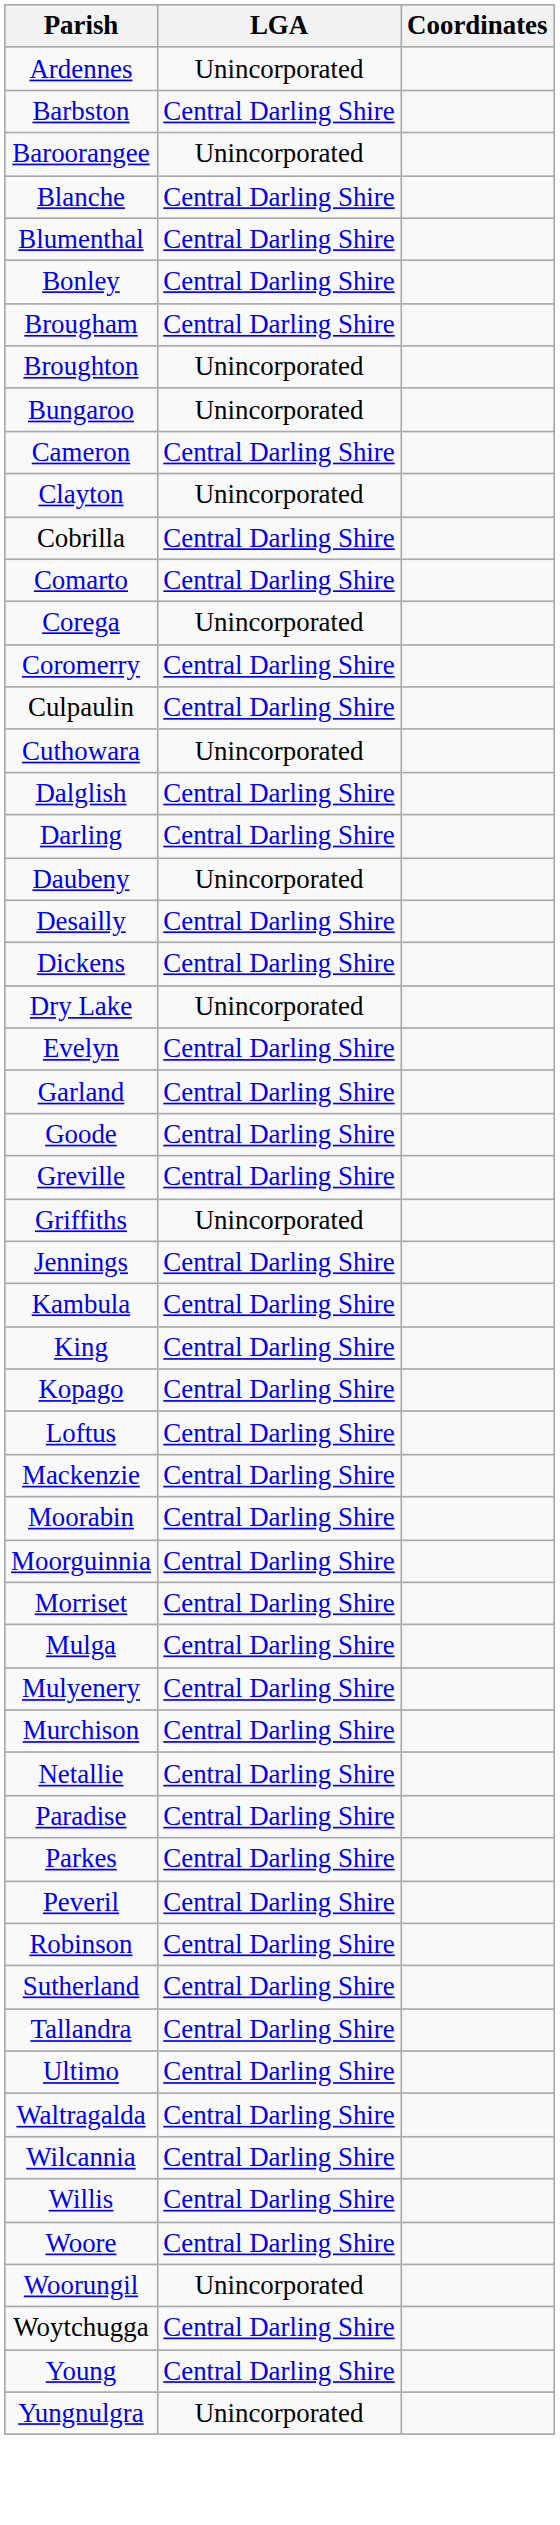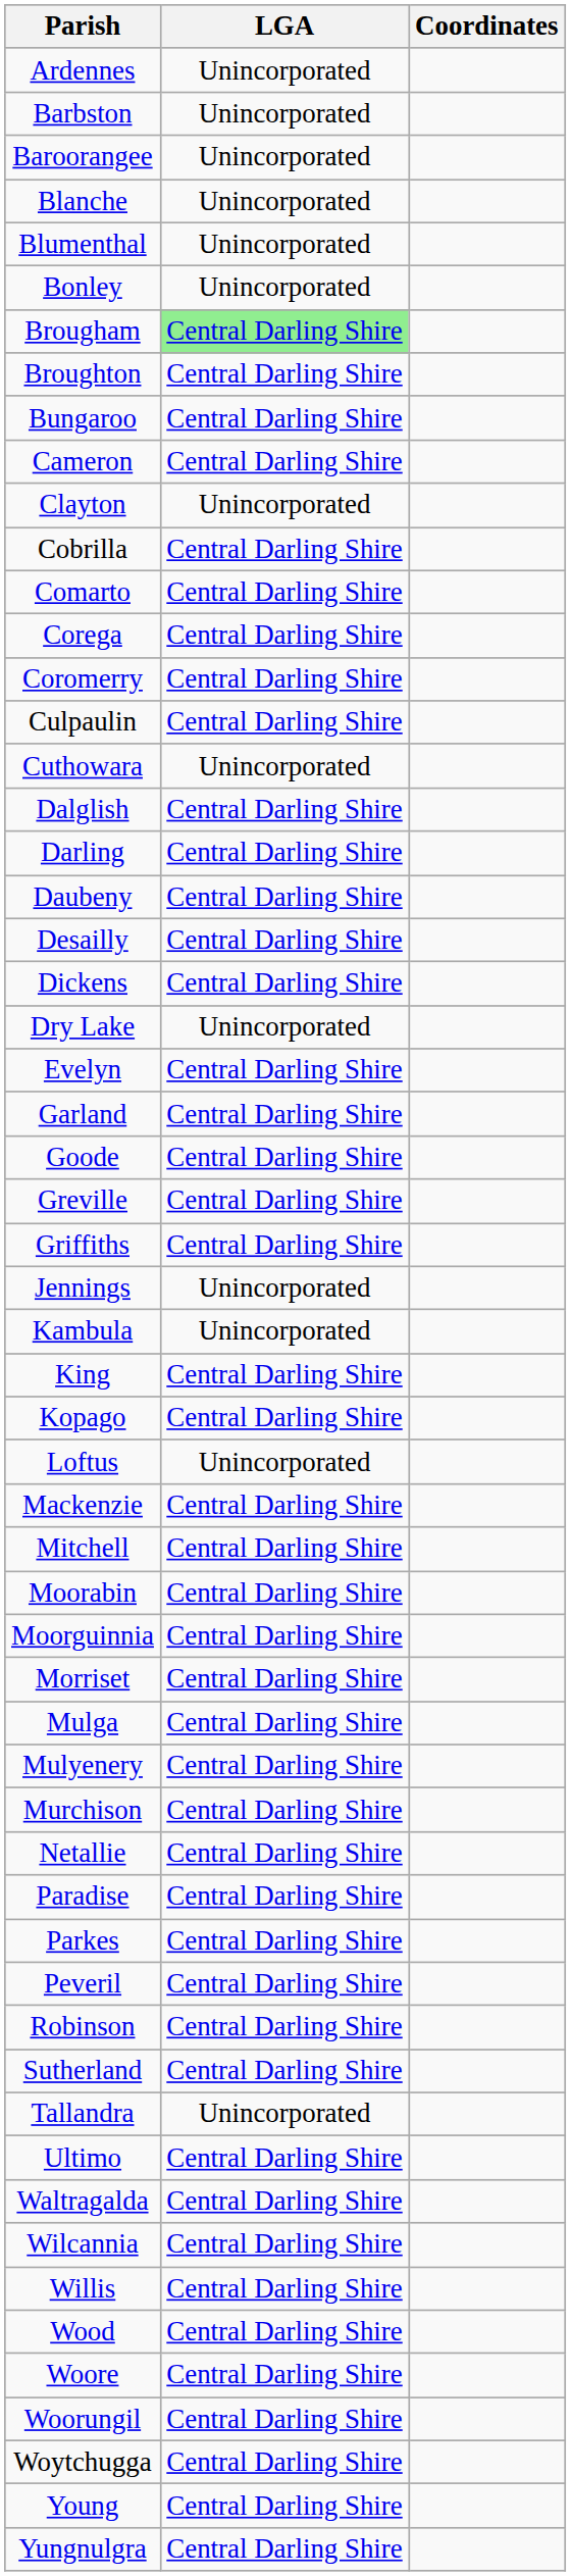 <table class="wikitable" style="text-align:center">
 <tr>
 <th>Parish</th>
 <th>LGA</th>
 <th>Coordinates</th>
 </tr>
 <tr>
 <td><a href='#'>Ardennes</a></td>
 <td>Unincorporated</td>
 <td></td>
 </tr>
 <tr>
 <td><a href='#'>Barbston</a></td>
-<td><a href='#'>Central Darling Shire</a></td>
+<td>Unincorporated</td>
 <td></td>
 </tr>
 <tr>
 <td><a href='#'>Baroorangee</a></td>
 <td>Unincorporated</td>
 <td></td>
 </tr>
 <tr>
 <td><a href='#'>Blanche</a></td>
+<td>Unincorporated</td>
+<td></td>
+</tr>
+<tr>
+<td><a href='#'>Blumenthal</a></td>
+<td>Unincorporated</td>
+<td></td>
+</tr>
+<tr>
+<td><a href='#'>Bonley</a></td>
+<td>Unincorporated</td>
+<td></td>
+</tr>
+<tr>
+<td><a href='#'>Brougham</a></td>
+<td style="background: lightgreen;"><a href='#'>Central Darling Shire</a></td>
+<td></td>
+</tr>
+<tr>
+<td><a href='#'>Broughton</a></td>
 <td><a href='#'>Central Darling Shire</a></td>
 <td></td>
 </tr>
 <tr>
-<td><a href='#'>Blumenthal</a></td>
+<td><a href='#'>Bungaroo</a></td>
 <td><a href='#'>Central Darling Shire</a></td>
-<td></td>
-</tr>
-<tr>
-<td><a href='#'>Bonley</a></td>
-<td><a href='#'>Central Darling Shire</a></td>
-<td></td>
-</tr>
-<tr>
-<td><a href='#'>Brougham</a></td>
-<td><a href='#'>Central Darling Shire</a></td>
-<td></td>
-</tr>
-<tr>
-<td><a href='#'>Broughton</a></td>
-<td>Unincorporated</td>
-<td></td>
-</tr>
-<tr>
-<td><a href='#'>Bungaroo</a></td>
-<td>Unincorporated</td>
 <td></td>
 </tr>
 <tr>
 <td><a href='#'>Cameron</a></td>
 <td><a href='#'>Central Darling Shire</a></td>
 <td></td>
 </tr>
 <tr>
 <td><a href='#'>Clayton</a></td>
 <td>Unincorporated</td>
 <td></td>
 </tr>
 <tr>
 <td>Cobrilla</td>
 <td><a href='#'>Central Darling Shire</a></td>
 <td></td>
 </tr>
 <tr>
 <td><a href='#'>Comarto</a></td>
 <td><a href='#'>Central Darling Shire</a></td>
 <td></td>
 </tr>
 <tr>
 <td><a href='#'>Corega</a></td>
-<td>Unincorporated</td>
+<td><a href='#'>Central Darling Shire</a></td>
 <td></td>
 </tr>
 <tr>
 <td><a href='#'>Coromerry</a></td>
 <td><a href='#'>Central Darling Shire</a></td>
 <td></td>
 </tr>
 <tr>
 <td>Culpaulin</td>
 <td><a href='#'>Central Darling Shire</a></td>
 <td></td>
 </tr>
 <tr>
 <td><a href='#'>Cuthowara</a></td>
 <td>Unincorporated</td>
 <td></td>
 </tr>
 <tr>
 <td><a href='#'>Dalglish</a></td>
 <td><a href='#'>Central Darling Shire</a></td>
 <td></td>
 </tr>
 <tr>
 <td><a href='#'>Darling</a></td>
 <td><a href='#'>Central Darling Shire</a></td>
 <td></td>
 </tr>
 <tr>
 <td><a href='#'>Daubeny</a></td>
-<td>Unincorporated</td>
+<td><a href='#'>Central Darling Shire</a></td>
 <td></td>
 </tr>
 <tr>
 <td><a href='#'>Desailly</a></td>
 <td><a href='#'>Central Darling Shire</a></td>
 <td></td>
 </tr>
 <tr>
 <td><a href='#'>Dickens</a></td>
 <td><a href='#'>Central Darling Shire</a></td>
 <td></td>
 </tr>
 <tr>
 <td><a href='#'>Dry Lake</a></td>
 <td>Unincorporated</td>
 <td></td>
 </tr>
 <tr>
 <td><a href='#'>Evelyn</a></td>
 <td><a href='#'>Central Darling Shire</a></td>
 <td></td>
 </tr>
 <tr>
 <td><a href='#'>Garland</a></td>
 <td><a href='#'>Central Darling Shire</a></td>
 <td></td>
 </tr>
 <tr>
 <td><a href='#'>Goode</a></td>
 <td><a href='#'>Central Darling Shire</a></td>
 <td></td>
 </tr>
 <tr>
 <td><a href='#'>Greville</a></td>
 <td><a href='#'>Central Darling Shire</a></td>
 <td></td>
 </tr>
 <tr>
 <td><a href='#'>Griffiths</a></td>
+<td><a href='#'>Central Darling Shire</a></td>
+<td></td>
+</tr>
+<tr>
+<td><a href='#'>Jennings</a></td>
 <td>Unincorporated</td>
 <td></td>
 </tr>
 <tr>
-<td><a href='#'>Jennings</a></td>
-<td><a href='#'>Central Darling Shire</a></td>
-<td></td>
-</tr>
-<tr>
 <td><a href='#'>Kambula</a></td>
-<td><a href='#'>Central Darling Shire</a></td>
+<td>Unincorporated</td>
 <td></td>
 </tr>
 <tr>
 <td><a href='#'>King</a></td>
 <td><a href='#'>Central Darling Shire</a></td>
 <td></td>
 </tr>
 <tr>
 <td><a href='#'>Kopago</a></td>
 <td><a href='#'>Central Darling Shire</a></td>
 <td></td>
 </tr>
 <tr>
 <td><a href='#'>Loftus</a></td>
+<td>Unincorporated</td>
+<td></td>
+</tr>
+<tr>
+<td><a href='#'>Mackenzie</a></td>
 <td><a href='#'>Central Darling Shire</a></td>
 <td></td>
 </tr>
 <tr>
-<td><a href='#'>Mackenzie</a></td>
+<td><a href='#'>Mitchell</a></td>
 <td><a href='#'>Central Darling Shire</a></td>
 <td></td>
 </tr>
 <tr>
 <td><a href='#'>Moorabin</a></td>
 <td><a href='#'>Central Darling Shire</a></td>
 <td></td>
 </tr>
 <tr>
 <td><a href='#'>Moorguinnia</a></td>
 <td><a href='#'>Central Darling Shire</a></td>
 <td></td>
 </tr>
 <tr>
 <td><a href='#'>Morriset</a></td>
 <td><a href='#'>Central Darling Shire</a></td>
 <td></td>
 </tr>
 <tr>
 <td><a href='#'>Mulga</a></td>
 <td><a href='#'>Central Darling Shire</a></td>
 <td></td>
 </tr>
 <tr>
 <td><a href='#'>Mulyenery</a></td>
 <td><a href='#'>Central Darling Shire</a></td>
 <td></td>
 </tr>
 <tr>
 <td><a href='#'>Murchison</a></td>
 <td><a href='#'>Central Darling Shire</a></td>
 <td></td>
 </tr>
 <tr>
 <td><a href='#'>Netallie</a></td>
 <td><a href='#'>Central Darling Shire</a></td>
 <td></td>
 </tr>
 <tr>
 <td><a href='#'>Paradise</a></td>
 <td><a href='#'>Central Darling Shire</a></td>
 <td></td>
 </tr>
 <tr>
 <td><a href='#'>Parkes</a></td>
 <td><a href='#'>Central Darling Shire</a></td>
 <td></td>
 </tr>
 <tr>
 <td><a href='#'>Peveril</a></td>
 <td><a href='#'>Central Darling Shire</a></td>
 <td></td>
 </tr>
 <tr>
 <td><a href='#'>Robinson</a></td>
 <td><a href='#'>Central Darling Shire</a></td>
 <td></td>
 </tr>
 <tr>
 <td><a href='#'>Sutherland</a></td>
 <td><a href='#'>Central Darling Shire</a></td>
 <td></td>
 </tr>
 <tr>
 <td><a href='#'>Tallandra</a></td>
-<td><a href='#'>Central Darling Shire</a></td>
+<td>Unincorporated</td>
 <td></td>
 </tr>
 <tr>
 <td><a href='#'>Ultimo</a></td>
 <td><a href='#'>Central Darling Shire</a></td>
 <td></td>
 </tr>
 <tr>
 <td><a href='#'>Waltragalda</a></td>
 <td><a href='#'>Central Darling Shire</a></td>
 <td></td>
 </tr>
 <tr>
 <td><a href='#'>Wilcannia</a></td>
 <td><a href='#'>Central Darling Shire</a></td>
 <td></td>
 </tr>
 <tr>
 <td><a href='#'>Willis</a></td>
 <td><a href='#'>Central Darling Shire</a></td>
 <td></td>
 </tr>
 <tr>
+<td><a href='#'>Wood</a></td>
+<td><a href='#'>Central Darling Shire</a></td>
+<td></td>
+</tr>
+<tr>
 <td><a href='#'>Woore</a></td>
 <td><a href='#'>Central Darling Shire</a></td>
 <td></td>
 </tr>
 <tr>
 <td><a href='#'>Woorungil</a></td>
-<td>Unincorporated</td>
+<td><a href='#'>Central Darling Shire</a></td>
 <td></td>
 </tr>
 <tr>
 <td>Woytchugga</td>
 <td><a href='#'>Central Darling Shire</a></td>
 <td></td>
 </tr>
 <tr>
 <td><a href='#'>Young</a></td>
 <td><a href='#'>Central Darling Shire</a></td>
 <td></td>
 </tr>
 <tr>
 <td><a href='#'>Yungnulgra</a></td>
-<td>Unincorporated</td>
+<td><a href='#'>Central Darling Shire</a></td>
 <td></td>
 </tr>
 </table>
